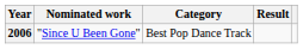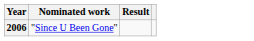 <table class="wikitable plainrowheaders">
 <tr>
 <th>Year</th>
 <th>Nominated work</th>
-<th>Category</th>
 <th>Result</th>
 <th></th>
 </tr>
 <tr>
 <th scope="row">2006</th>
 <td>"<a href='#'>Since U Been Gone</a>"</td>
-<td>Best Pop Dance Track</td>
 <td></td>
 <td align="center"></td>
 </tr>
 </table>
